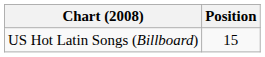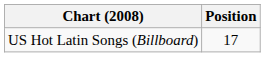 <table class="wikitable">
 <tr>
 <th>Chart (2008)</th>
 <th>Position</th>
 </tr>
 <tr>
 <td>US Hot Latin Songs (<em>Billboard</em>)</td>
-<td align="center">15</td>
+<td align="center">17</td>
 </tr>
 </table>
